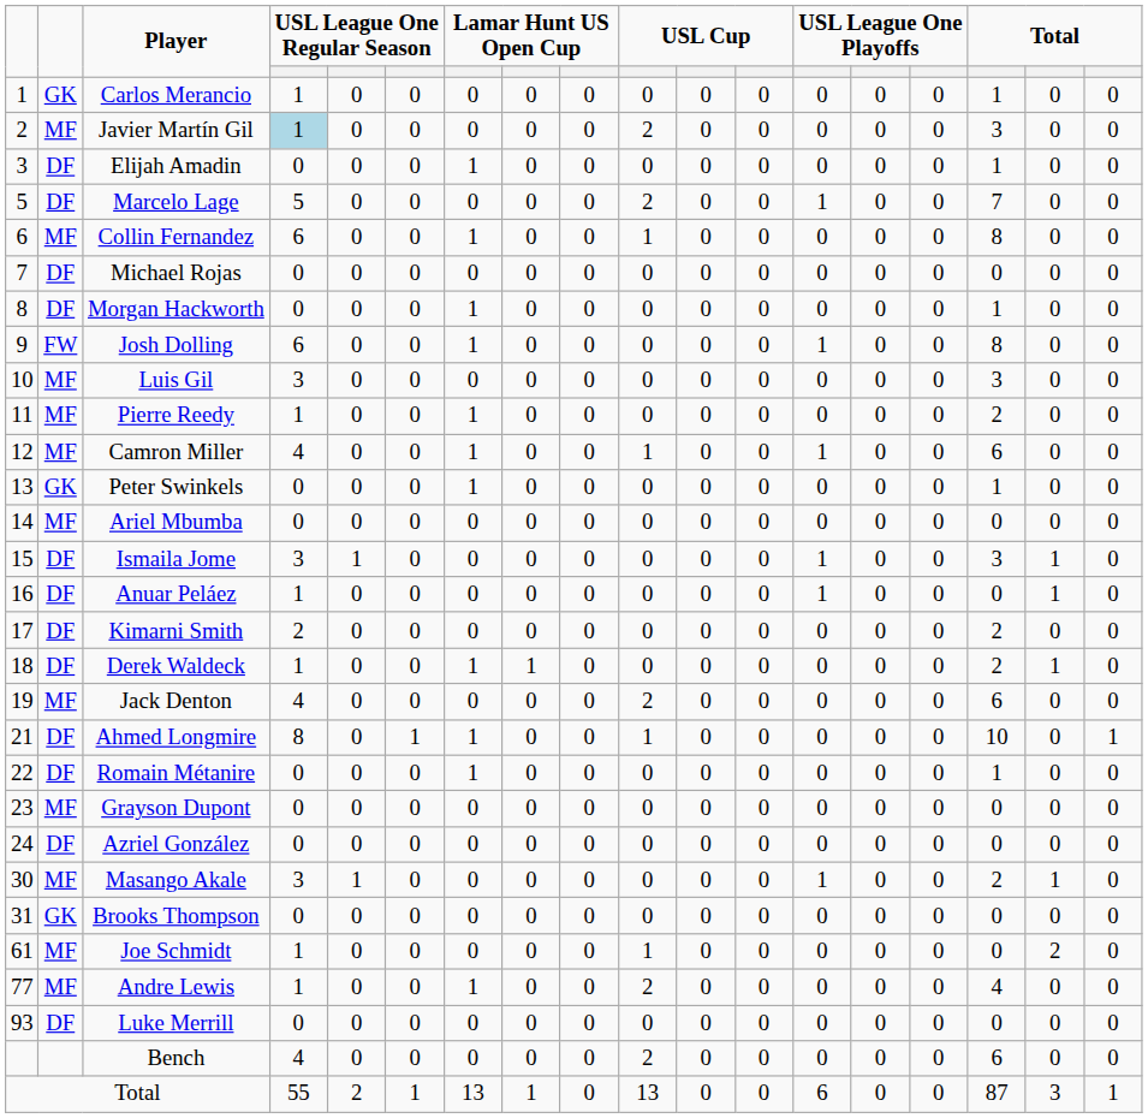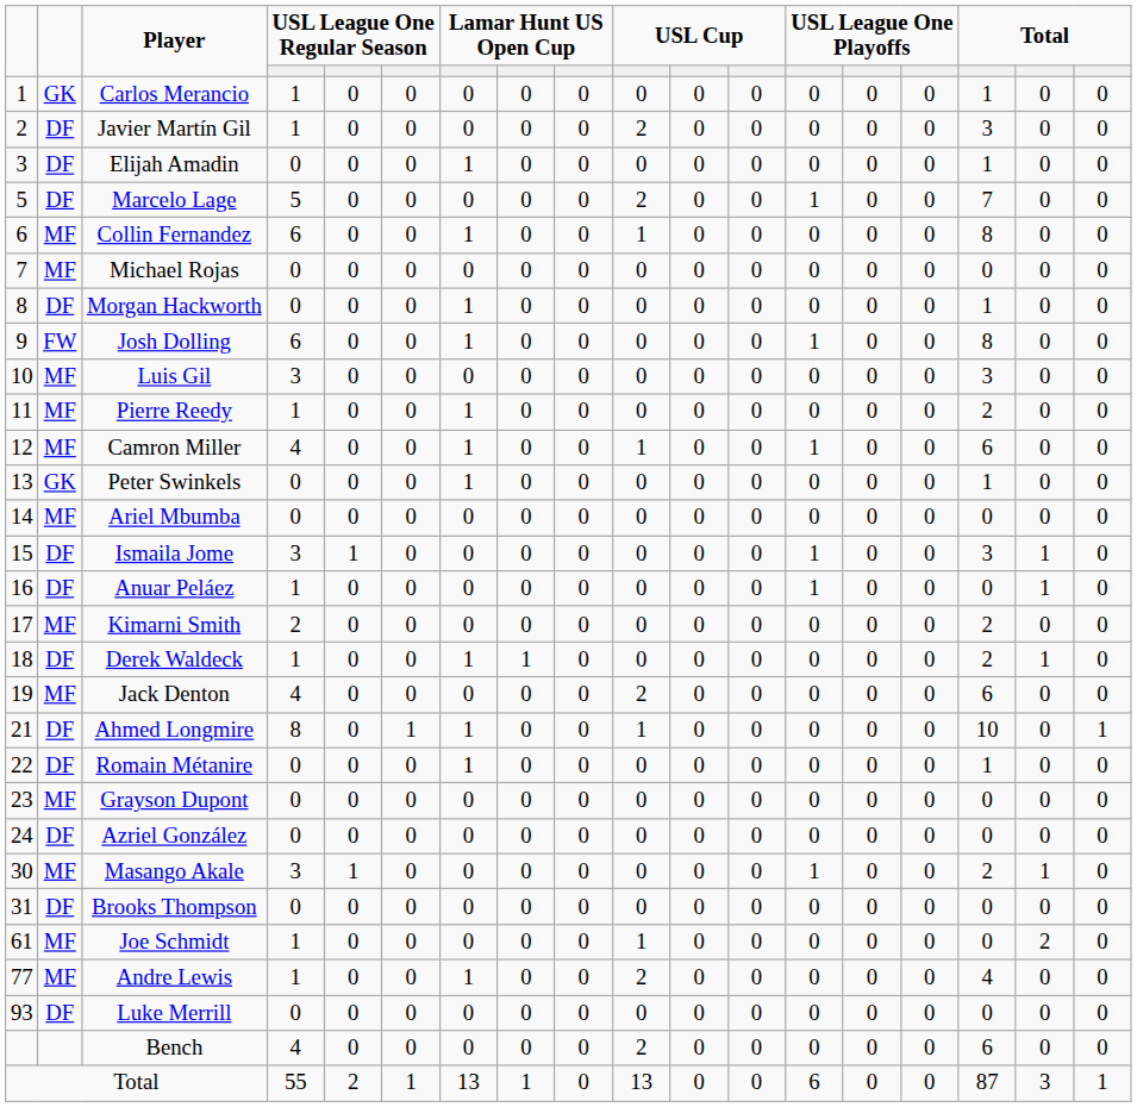 <table class="wikitable" style="text-align:center;">
 <tr>
 <td rowspan="2" !width=15><strong></strong></td>
 <td rowspan="2" !width=15><strong></strong></td>
 <td rowspan="2" !width=120><strong>Player</strong></td>
 <td colspan="3"><strong>USL League One Regular Season</strong></td>
 <td colspan="3"><strong>Lamar Hunt US Open Cup</strong></td>
 <td colspan="3"><strong>USL Cup</strong></td>
 <td colspan="3"><strong>USL League One Playoffs</strong></td>
 <td colspan="3"><strong>Total</strong></td>
 </tr>
 <tr>
 <th width=34; background:#fe9;></th>
 <th width=34; background:#fe9;></th>
 <th width=34; background:#ff8888;></th>
 <th width=34; background:#fe9;></th>
 <th width=34; background:#fe9;></th>
 <th width=34; background:#ff8888;></th>
 <th width=34; background:#fe9;></th>
 <th width=34; background:#fe9;></th>
 <th width=34; background:#ff8888;></th>
 <th width=34; background:#fe9;></th>
 <th width=34; background:#fe9;></th>
 <th width=34; background:#ff8888;></th>
 <th width=34; background:#fe9;></th>
 <th width=34; background:#fe9;></th>
 <th width=34; background:#ff8888;></th>
 </tr>
 <tr>
 <td>1</td>
 <td><a href='#'>GK</a></td>
 <td> <a href='#'>Carlos Merancio</a></td>
 <td>1</td>
 <td>0</td>
 <td>0</td>
 <td>0</td>
 <td>0</td>
 <td>0</td>
 <td>0</td>
 <td>0</td>
 <td>0</td>
 <td>0</td>
 <td>0</td>
 <td 0>0</td>
 <td>1</td>
 <td>0</td>
 <td 0>0</td>
 </tr>
 <tr>
 <td>2</td>
-<td><a href='#'>MF</a></td>
+<td><a href='#'>DF</a></td>
 <td> Javier Martín Gil</td>
-<td style="background: lightblue;">1</td>
+<td>1</td>
 <td>0</td>
 <td>0</td>
 <td>0</td>
 <td>0</td>
 <td>0</td>
 <td>2</td>
 <td>0</td>
 <td>0</td>
 <td>0</td>
 <td>0</td>
 <td 0>0</td>
 <td>3</td>
 <td>0</td>
 <td 0>0</td>
 </tr>
 <tr>
 <td>3</td>
 <td><a href='#'>DF</a></td>
 <td> Elijah Amadin</td>
 <td>0</td>
 <td>0</td>
 <td>0</td>
 <td>1</td>
 <td>0</td>
 <td>0</td>
 <td>0</td>
 <td>0</td>
 <td>0</td>
 <td>0</td>
 <td>0</td>
 <td 0>0</td>
 <td>1</td>
 <td>0</td>
 <td 0>0</td>
 </tr>
 <tr>
 <td>5</td>
 <td><a href='#'>DF</a></td>
 <td> <a href='#'>Marcelo Lage</a></td>
 <td>5</td>
 <td>0</td>
 <td>0</td>
 <td>0</td>
 <td>0</td>
 <td>0</td>
 <td>2</td>
 <td>0</td>
 <td>0</td>
 <td>1</td>
 <td>0</td>
 <td 0>0</td>
 <td>7</td>
 <td>0</td>
 <td 0>0</td>
 </tr>
 <tr>
 <td>6</td>
 <td><a href='#'>MF</a></td>
 <td> <a href='#'>Collin Fernandez</a></td>
 <td>6</td>
 <td>0</td>
 <td>0</td>
 <td>1</td>
 <td>0</td>
 <td>0</td>
 <td>1</td>
 <td>0</td>
 <td>0</td>
 <td>0</td>
 <td>0</td>
 <td 0>0</td>
 <td>8</td>
 <td>0</td>
 <td 0>0</td>
 </tr>
 <tr>
 <td>7</td>
-<td><a href='#'>DF</a></td>
+<td><a href='#'>MF</a></td>
 <td> Michael Rojas</td>
 <td>0</td>
 <td>0</td>
 <td>0</td>
 <td>0</td>
 <td>0</td>
 <td>0</td>
 <td>0</td>
 <td>0</td>
 <td>0</td>
 <td>0</td>
 <td>0</td>
 <td 0>0</td>
 <td>0</td>
 <td>0</td>
 <td 0>0</td>
 </tr>
 <tr>
 <td>8</td>
 <td><a href='#'>DF</a></td>
 <td> <a href='#'>Morgan Hackworth</a></td>
 <td>0</td>
 <td>0</td>
 <td>0</td>
 <td>1</td>
 <td>0</td>
 <td>0</td>
 <td>0</td>
 <td>0</td>
 <td>0</td>
 <td>0</td>
 <td>0</td>
 <td 0>0</td>
 <td>1</td>
 <td>0</td>
 <td 0>0</td>
 </tr>
 <tr>
 <td>9</td>
 <td><a href='#'>FW</a></td>
 <td> <a href='#'>Josh Dolling</a></td>
 <td>6</td>
 <td>0</td>
 <td>0</td>
 <td>1</td>
 <td>0</td>
 <td>0</td>
 <td>0</td>
 <td>0</td>
 <td>0</td>
 <td>1</td>
 <td>0</td>
 <td 0>0</td>
 <td>8</td>
 <td>0</td>
 <td 0>0</td>
 </tr>
 <tr>
 <td>10</td>
 <td><a href='#'>MF</a></td>
 <td> <a href='#'>Luis Gil</a></td>
 <td>3</td>
 <td>0</td>
 <td>0</td>
 <td>0</td>
 <td>0</td>
 <td>0</td>
 <td>0</td>
 <td>0</td>
 <td>0</td>
 <td>0</td>
 <td>0</td>
 <td 0>0</td>
 <td>3</td>
 <td>0</td>
 <td 0>0</td>
 </tr>
 <tr>
 <td>11</td>
 <td><a href='#'>MF</a></td>
 <td> <a href='#'>Pierre Reedy</a></td>
 <td>1</td>
 <td>0</td>
 <td>0</td>
 <td>1</td>
 <td>0</td>
 <td>0</td>
 <td>0</td>
 <td>0</td>
 <td>0</td>
 <td>0</td>
 <td>0</td>
 <td 0>0</td>
 <td>2</td>
 <td>0</td>
 <td 0>0</td>
 </tr>
 <tr>
 <td>12</td>
 <td><a href='#'>MF</a></td>
 <td> Camron Miller</td>
 <td>4</td>
 <td>0</td>
 <td>0</td>
 <td>1</td>
 <td>0</td>
 <td>0</td>
 <td>1</td>
 <td>0</td>
 <td>0</td>
 <td>1</td>
 <td>0</td>
 <td 0>0</td>
 <td>6</td>
 <td>0</td>
 <td 0>0</td>
 </tr>
 <tr>
 <td>13</td>
 <td><a href='#'>GK</a></td>
 <td> Peter Swinkels</td>
 <td>0</td>
 <td>0</td>
 <td>0</td>
 <td>1</td>
 <td>0</td>
 <td>0</td>
 <td>0</td>
 <td>0</td>
 <td>0</td>
 <td>0</td>
 <td>0</td>
 <td 0>0</td>
 <td>1</td>
 <td>0</td>
 <td 0>0</td>
 </tr>
 <tr>
 <td>14</td>
 <td><a href='#'>MF</a></td>
 <td> <a href='#'>Ariel Mbumba</a></td>
 <td>0</td>
 <td>0</td>
 <td>0</td>
 <td>0</td>
 <td>0</td>
 <td>0</td>
 <td>0</td>
 <td>0</td>
 <td>0</td>
 <td>0</td>
 <td>0</td>
 <td 0>0</td>
 <td>0</td>
 <td>0</td>
 <td 0>0</td>
 </tr>
 <tr>
 <td>15</td>
 <td><a href='#'>DF</a></td>
 <td> <a href='#'>Ismaila Jome</a></td>
 <td>3</td>
 <td>1</td>
 <td>0</td>
 <td>0</td>
 <td>0</td>
 <td>0</td>
 <td>0</td>
 <td>0</td>
 <td>0</td>
 <td>1</td>
 <td>0</td>
 <td 0>0</td>
 <td>3</td>
 <td>1</td>
 <td 0>0</td>
 </tr>
 <tr>
 <td>16</td>
 <td><a href='#'>DF</a></td>
 <td> <a href='#'>Anuar Peláez</a></td>
 <td>1</td>
 <td>0</td>
 <td>0</td>
 <td>0</td>
 <td>0</td>
 <td>0</td>
 <td>0</td>
 <td>0</td>
 <td>0</td>
 <td>1</td>
 <td>0</td>
 <td 0>0</td>
 <td>0</td>
 <td>1</td>
 <td 0>0</td>
 </tr>
 <tr>
 <td>17</td>
-<td><a href='#'>DF</a></td>
+<td><a href='#'>MF</a></td>
 <td> <a href='#'>Kimarni Smith</a></td>
 <td>2</td>
 <td>0</td>
 <td>0</td>
 <td>0</td>
 <td>0</td>
 <td>0</td>
 <td>0</td>
 <td>0</td>
 <td>0</td>
 <td>0</td>
 <td>0</td>
 <td 0>0</td>
 <td>2</td>
 <td>0</td>
 <td 0>0</td>
 </tr>
 <tr>
 <td>18</td>
 <td><a href='#'>DF</a></td>
 <td> <a href='#'>Derek Waldeck</a></td>
 <td>1</td>
 <td>0</td>
 <td>0</td>
 <td>1</td>
 <td>1</td>
 <td>0</td>
 <td>0</td>
 <td>0</td>
 <td>0</td>
 <td>0</td>
 <td>0</td>
 <td 0>0</td>
 <td>2</td>
 <td>1</td>
 <td 0>0</td>
 </tr>
 <tr>
 <td>19</td>
 <td><a href='#'>MF</a></td>
 <td> Jack Denton</td>
 <td>4</td>
 <td>0</td>
 <td>0</td>
 <td>0</td>
 <td>0</td>
 <td>0</td>
 <td>2</td>
 <td>0</td>
 <td>0</td>
 <td>0</td>
 <td>0</td>
 <td 0>0</td>
 <td>6</td>
 <td>0</td>
 <td 0>0</td>
 </tr>
 <tr>
 <td>21</td>
 <td><a href='#'>DF</a></td>
 <td> <a href='#'>Ahmed Longmire</a></td>
 <td>8</td>
 <td>0</td>
 <td>1</td>
 <td>1</td>
 <td>0</td>
 <td>0</td>
 <td>1</td>
 <td>0</td>
 <td>0</td>
 <td>0</td>
 <td>0</td>
 <td 0>0</td>
 <td>10</td>
 <td>0</td>
 <td 0>1</td>
 </tr>
 <tr>
 <td>22</td>
 <td><a href='#'>DF</a></td>
 <td> <a href='#'>Romain Métanire</a></td>
 <td>0</td>
 <td>0</td>
 <td>0</td>
 <td>1</td>
 <td>0</td>
 <td>0</td>
 <td>0</td>
 <td>0</td>
 <td>0</td>
 <td>0</td>
 <td>0</td>
 <td 0>0</td>
 <td>1</td>
 <td>0</td>
 <td 0>0</td>
 </tr>
 <tr>
 <td>23</td>
 <td><a href='#'>MF</a></td>
 <td> <a href='#'>Grayson Dupont</a></td>
 <td>0</td>
 <td>0</td>
 <td>0</td>
 <td>0</td>
 <td>0</td>
 <td>0</td>
 <td>0</td>
 <td>0</td>
 <td>0</td>
 <td>0</td>
 <td>0</td>
 <td 0>0</td>
 <td>0</td>
 <td>0</td>
 <td 0>0</td>
 </tr>
 <tr>
 <td>24</td>
 <td><a href='#'>DF</a></td>
 <td> <a href='#'>Azriel González</a></td>
 <td>0</td>
 <td>0</td>
 <td>0</td>
 <td>0</td>
 <td>0</td>
 <td>0</td>
 <td>0</td>
 <td>0</td>
 <td>0</td>
 <td>0</td>
 <td>0</td>
 <td 0>0</td>
 <td>0</td>
 <td>0</td>
 <td 0>0</td>
 </tr>
 <tr>
 <td>30</td>
 <td><a href='#'>MF</a></td>
 <td> <a href='#'>Masango Akale</a></td>
 <td>3</td>
 <td>1</td>
 <td>0</td>
 <td>0</td>
 <td>0</td>
 <td>0</td>
 <td>0</td>
 <td>0</td>
 <td>0</td>
 <td>1</td>
 <td>0</td>
 <td 0>0</td>
 <td>2</td>
 <td>1</td>
 <td 0>0</td>
 </tr>
 <tr>
 <td>31</td>
-<td><a href='#'>GK</a></td>
+<td><a href='#'>DF</a></td>
 <td> <a href='#'>Brooks Thompson</a></td>
 <td>0</td>
 <td>0</td>
 <td>0</td>
 <td>0</td>
 <td>0</td>
 <td>0</td>
 <td>0</td>
 <td>0</td>
 <td>0</td>
 <td>0</td>
 <td>0</td>
 <td>0</td>
 <td>0</td>
 <td>0</td>
 <td>0</td>
 </tr>
 <tr>
 <td>61</td>
 <td><a href='#'>MF</a></td>
 <td> <a href='#'> Joe Schmidt</a></td>
 <td>1</td>
 <td>0</td>
 <td>0</td>
 <td>0</td>
 <td>0</td>
 <td>0</td>
 <td>1</td>
 <td>0</td>
 <td>0</td>
 <td>0</td>
 <td>0</td>
 <td 0>0</td>
 <td>0</td>
 <td>2</td>
 <td 0>0</td>
 </tr>
 <tr>
 <td>77</td>
 <td><a href='#'>MF</a></td>
 <td> <a href='#'>Andre Lewis</a></td>
 <td>1</td>
 <td>0</td>
 <td>0</td>
 <td>1</td>
 <td>0</td>
 <td>0</td>
 <td>2</td>
 <td>0</td>
 <td>0</td>
 <td>0</td>
 <td>0</td>
 <td 0>0</td>
 <td>4</td>
 <td>0</td>
 <td 0>0</td>
 </tr>
 <tr>
 <td>93</td>
 <td><a href='#'>DF</a></td>
 <td> <a href='#'>Luke Merrill</a></td>
 <td>0</td>
 <td>0</td>
 <td>0</td>
 <td>0</td>
 <td>0</td>
 <td>0</td>
 <td>0</td>
 <td>0</td>
 <td>0</td>
 <td>0</td>
 <td>0</td>
 <td 0>0</td>
 <td>0</td>
 <td>0</td>
 <td 0>0</td>
 </tr>
 <tr>
 <td></td>
 <td></td>
 <td>Bench</td>
 <td>4</td>
 <td>0</td>
 <td>0</td>
 <td>0</td>
 <td>0</td>
 <td>0</td>
 <td>2</td>
 <td>0</td>
 <td>0</td>
 <td>0</td>
 <td>0</td>
 <td 0>0</td>
 <td>6</td>
 <td>0</td>
 <td 0>0</td>
 </tr>
 <tr>
 <td colspan="3">Total</td>
 <td>55</td>
 <td>2</td>
 <td>1</td>
 <td>13</td>
 <td>1</td>
 <td>0</td>
 <td>13</td>
 <td>0</td>
 <td>0</td>
 <td>6</td>
 <td>0</td>
 <td 0>0</td>
 <td>87</td>
 <td>3</td>
 <td>1</td>
 </tr>
 </table>
